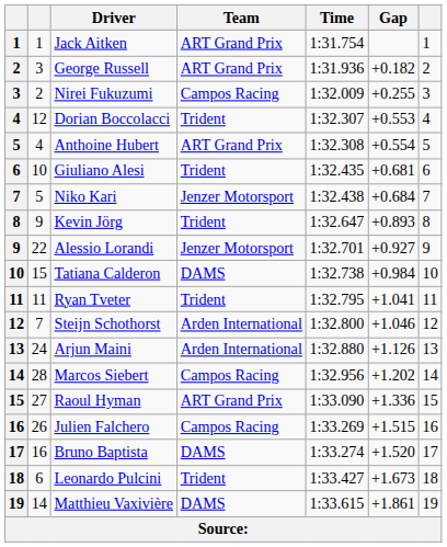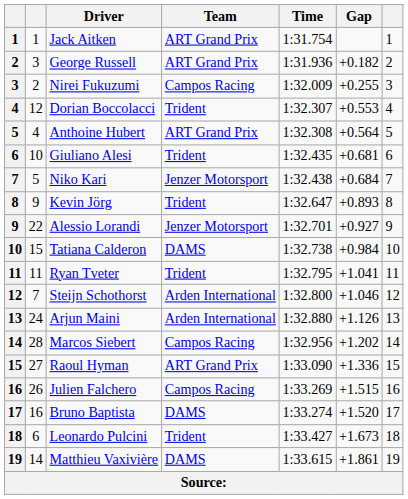 <table class="wikitable" style="font-size:85%">
 <tr>
 <th></th>
 <th></th>
 <th>Driver</th>
 <th>Team</th>
 <th>Time</th>
 <th>Gap</th>
 <th></th>
 </tr>
 <tr>
 <th>1</th>
 <td align="center">1</td>
 <td> <a href='#'>Jack Aitken</a></td>
 <td><a href='#'>ART Grand Prix</a></td>
 <td>1:31.754</td>
 <td></td>
 <td>1</td>
 </tr>
 <tr>
 <th>2</th>
 <td align="center">3</td>
 <td> <a href='#'>George Russell</a></td>
 <td><a href='#'>ART Grand Prix</a></td>
 <td>1:31.936</td>
 <td>+0.182</td>
 <td>2</td>
 </tr>
 <tr>
 <th>3</th>
 <td align="center">2</td>
 <td> <a href='#'>Nirei Fukuzumi</a></td>
 <td><a href='#'>Campos Racing</a></td>
 <td>1:32.009</td>
 <td>+0.255</td>
 <td>3</td>
 </tr>
 <tr>
 <th>4</th>
 <td align="center">12</td>
 <td> <a href='#'>Dorian Boccolacci</a></td>
 <td><a href='#'>Trident</a></td>
 <td>1:32.307</td>
 <td>+0.553</td>
 <td>4</td>
 </tr>
 <tr>
 <th>5</th>
 <td align="center">4</td>
 <td> <a href='#'>Anthoine Hubert</a></td>
 <td><a href='#'>ART Grand Prix</a></td>
 <td>1:32.308</td>
-<td>+0.554</td>
+<td>+0.564</td>
 <td>5</td>
 </tr>
 <tr>
 <th>6</th>
 <td align="center">10</td>
 <td> <a href='#'>Giuliano Alesi</a></td>
 <td><a href='#'>Trident</a></td>
 <td>1:32.435</td>
 <td>+0.681</td>
 <td>6</td>
 </tr>
 <tr>
 <th>7</th>
 <td align="center">5</td>
 <td> <a href='#'>Niko Kari</a></td>
 <td><a href='#'>Jenzer Motorsport</a></td>
 <td>1:32.438</td>
 <td>+0.684</td>
 <td>7</td>
 </tr>
 <tr>
 <th>8</th>
 <td align="center">9</td>
 <td> <a href='#'>Kevin Jörg</a></td>
 <td><a href='#'>Trident</a></td>
 <td>1:32.647</td>
 <td>+0.893</td>
 <td>8</td>
 </tr>
 <tr>
 <th>9</th>
 <td align="center">22</td>
 <td> <a href='#'>Alessio Lorandi</a></td>
 <td><a href='#'>Jenzer Motorsport</a></td>
 <td>1:32.701</td>
 <td>+0.927</td>
 <td>9</td>
 </tr>
 <tr>
 <th>10</th>
 <td align="center">15</td>
 <td> <a href='#'>Tatiana Calderon</a></td>
 <td><a href='#'>DAMS</a></td>
 <td>1:32.738</td>
 <td>+0.984</td>
 <td>10</td>
 </tr>
 <tr>
 <th>11</th>
 <td align="center">11</td>
 <td> <a href='#'>Ryan Tveter</a></td>
 <td><a href='#'>Trident</a></td>
 <td>1:32.795</td>
 <td>+1.041</td>
 <td>11</td>
 </tr>
 <tr>
 <th>12</th>
 <td align="center">7</td>
 <td> <a href='#'>Steijn Schothorst</a></td>
 <td><a href='#'>Arden International</a></td>
 <td>1:32.800</td>
 <td>+1.046</td>
 <td>12</td>
 </tr>
 <tr>
 <th>13</th>
 <td align="center">24</td>
 <td> <a href='#'>Arjun Maini</a></td>
 <td><a href='#'>Arden International</a></td>
 <td>1:32.880</td>
 <td>+1.126</td>
 <td>13</td>
 </tr>
 <tr>
 <th>14</th>
 <td align="center">28</td>
 <td> <a href='#'>Marcos Siebert</a></td>
 <td><a href='#'>Campos Racing</a></td>
 <td>1:32.956</td>
 <td>+1.202</td>
 <td>14</td>
 </tr>
 <tr>
 <th>15</th>
 <td align="center">27</td>
 <td> <a href='#'>Raoul Hyman</a></td>
 <td><a href='#'>ART Grand Prix</a></td>
 <td>1:33.090</td>
 <td>+1.336</td>
 <td>15</td>
 </tr>
 <tr>
 <th>16</th>
 <td align="center">26</td>
 <td> <a href='#'>Julien Falchero</a></td>
 <td><a href='#'>Campos Racing</a></td>
 <td>1:33.269</td>
 <td>+1.515</td>
 <td>16</td>
 </tr>
 <tr>
 <th>17</th>
 <td align="center">16</td>
 <td> <a href='#'>Bruno Baptista</a></td>
 <td><a href='#'>DAMS</a></td>
 <td>1:33.274</td>
 <td>+1.520</td>
 <td>17</td>
 </tr>
 <tr>
 <th>18</th>
 <td align="center">6</td>
 <td> <a href='#'>Leonardo Pulcini</a></td>
 <td><a href='#'>Trident</a></td>
 <td>1:33.427</td>
 <td>+1.673</td>
 <td>18</td>
 </tr>
 <tr>
 <th>19</th>
 <td align="center">14</td>
 <td> <a href='#'>Matthieu Vaxivière</a></td>
 <td><a href='#'>DAMS</a></td>
 <td>1:33.615</td>
 <td>+1.861</td>
 <td>19</td>
 </tr>
 <tr>
 <th colspan="7">Source:</th>
 </tr>
 </table>
